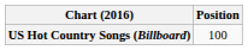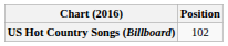 <table class="wikitable plainrowheaders" style="text-align:center">
 <tr>
 <th scope="col">Chart (2016)</th>
 <th scope="col">Position</th>
 </tr>
 <tr>
 <th scope="row">US Hot Country Songs (<em>Billboard</em>)</th>
-<td>100</td>
+<td>102</td>
 </tr>
 </table>
